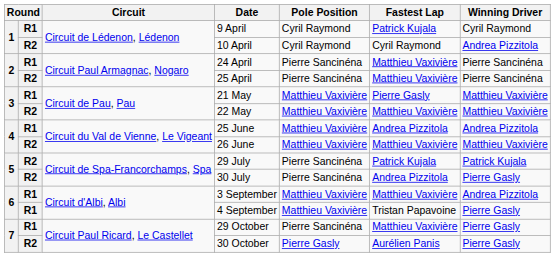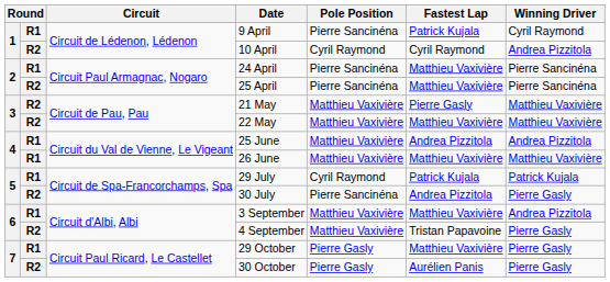 <table class="wikitable" style="font-size:85%">
 <tr>
 <th colspan=2>Round</th>
 <th>Circuit</th>
 <th>Date</th>
 <th>Pole Position</th>
 <th>Fastest Lap</th>
 <th>Winning Driver</th>
 </tr>
 <tr>
 <th rowspan=2>1</th>
 <th>R1</th>
 <td rowspan=2> <a href='#'>Circuit de Lédenon</a>, <a href='#'>Lédenon</a></td>
 <td>9 April</td>
-<td> Cyril Raymond</td>
+<td> Pierre Sancinéna</td>
 <td> <a href='#'>Patrick Kujala</a></td>
 <td> Cyril Raymond</td>
 </tr>
 <tr>
 <th>R2</th>
 <td>10 April</td>
 <td> Cyril Raymond</td>
 <td> Cyril Raymond</td>
 <td> <a href='#'>Andrea Pizzitola</a></td>
 </tr>
 <tr>
 <th rowspan=2>2</th>
 <th>R1</th>
 <td rowspan=2> <a href='#'>Circuit Paul Armagnac</a>, <a href='#'>Nogaro</a></td>
 <td>24 April</td>
 <td> Pierre Sancinéna</td>
 <td> <a href='#'>Matthieu Vaxivière</a></td>
 <td> Pierre Sancinéna</td>
 </tr>
 <tr>
 <th>R2</th>
 <td>25 April</td>
 <td> Pierre Sancinéna</td>
 <td> <a href='#'>Matthieu Vaxivière</a></td>
 <td> Pierre Sancinéna</td>
 </tr>
 <tr>
 <th rowspan=2>3</th>
-<th>R1</th>
+<th>R2</th>
 <td rowspan=2> <a href='#'>Circuit de Pau</a>, <a href='#'>Pau</a></td>
 <td>21 May</td>
 <td> <a href='#'>Matthieu Vaxivière</a></td>
 <td> <a href='#'>Pierre Gasly</a></td>
 <td> <a href='#'>Matthieu Vaxivière</a></td>
 </tr>
 <tr>
 <th>R2</th>
 <td>22 May</td>
 <td> <a href='#'>Matthieu Vaxivière</a></td>
 <td> <a href='#'>Matthieu Vaxivière</a></td>
 <td> <a href='#'>Matthieu Vaxivière</a></td>
 </tr>
 <tr>
 <th rowspan=2>4</th>
 <th>R1</th>
 <td rowspan=2 nowrap> <a href='#'>Circuit du Val de Vienne</a>, <a href='#'>Le Vigeant</a></td>
 <td>25 June</td>
 <td> <a href='#'>Matthieu Vaxivière</a></td>
 <td> <a href='#'>Andrea Pizzitola</a></td>
 <td> <a href='#'>Andrea Pizzitola</a></td>
 </tr>
 <tr>
-<th>R2</th>
+<th>R1</th>
 <td>26 June</td>
 <td nowrap> <a href='#'>Matthieu Vaxivière</a></td>
 <td nowrap> <a href='#'>Matthieu Vaxivière</a></td>
 <td nowrap> <a href='#'>Matthieu Vaxivière</a></td>
 </tr>
 <tr>
 <th rowspan=2>5</th>
-<th>R2</th>
+<th>R1</th>
 <td rowspan=2> <a href='#'>Circuit de Spa-Francorchamps</a>, <a href='#'>Spa</a></td>
 <td>29 July</td>
-<td> Pierre Sancinéna</td>
+<td> Cyril Raymond</td>
 <td> <a href='#'>Patrick Kujala</a></td>
 <td> <a href='#'>Patrick Kujala</a></td>
 </tr>
 <tr>
 <th>R2</th>
 <td>30 July</td>
 <td> Pierre Sancinéna</td>
 <td> <a href='#'>Andrea Pizzitola</a></td>
 <td> <a href='#'>Pierre Gasly</a></td>
 </tr>
 <tr>
 <th rowspan=2>6</th>
 <th>R1</th>
 <td rowspan=2> <a href='#'>Circuit d'Albi</a>, <a href='#'>Albi</a></td>
 <td nowrap>3 September</td>
 <td> <a href='#'>Matthieu Vaxivière</a></td>
 <td> <a href='#'>Matthieu Vaxivière</a></td>
 <td> <a href='#'>Andrea Pizzitola</a></td>
 </tr>
 <tr>
-<th>R1</th>
+<th>R2</th>
 <td>4 September</td>
 <td> <a href='#'>Matthieu Vaxivière</a></td>
 <td> Tristan Papavoine</td>
 <td> <a href='#'>Pierre Gasly</a></td>
 </tr>
 <tr>
 <th rowspan=2>7</th>
 <th>R1</th>
 <td rowspan=2> <a href='#'>Circuit Paul Ricard</a>, <a href='#'>Le Castellet</a></td>
 <td>29 October</td>
-<td> Pierre Sancinéna</td>
+<td> <a href='#'>Pierre Gasly</a></td>
 <td> <a href='#'>Matthieu Vaxivière</a></td>
 <td> <a href='#'>Pierre Gasly</a></td>
 </tr>
 <tr>
 <th>R2</th>
 <td>30 October</td>
 <td> <a href='#'>Pierre Gasly</a></td>
 <td> <a href='#'>Aurélien Panis</a></td>
 <td> <a href='#'>Pierre Gasly</a></td>
 </tr>
 </table>
